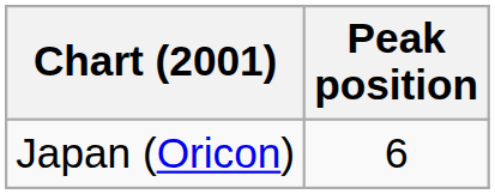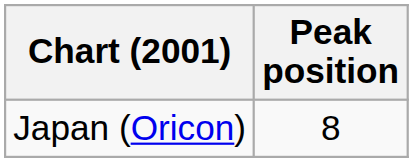 <table class="wikitable sortable plainrowheaders">
 <tr>
 <th scope="col">Chart (2001)</th>
 <th scope="col">Peak<br>position</th>
 </tr>
 <tr>
 <td>Japan (<a href='#'>Oricon</a>)</td>
-<td style="text-align:center;">6</td>
+<td style="text-align:center;">8</td>
 </tr>
 </table>
